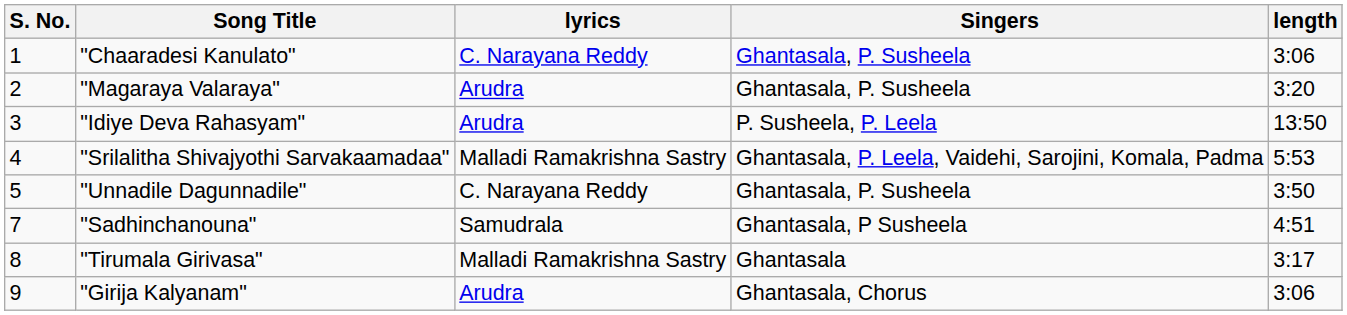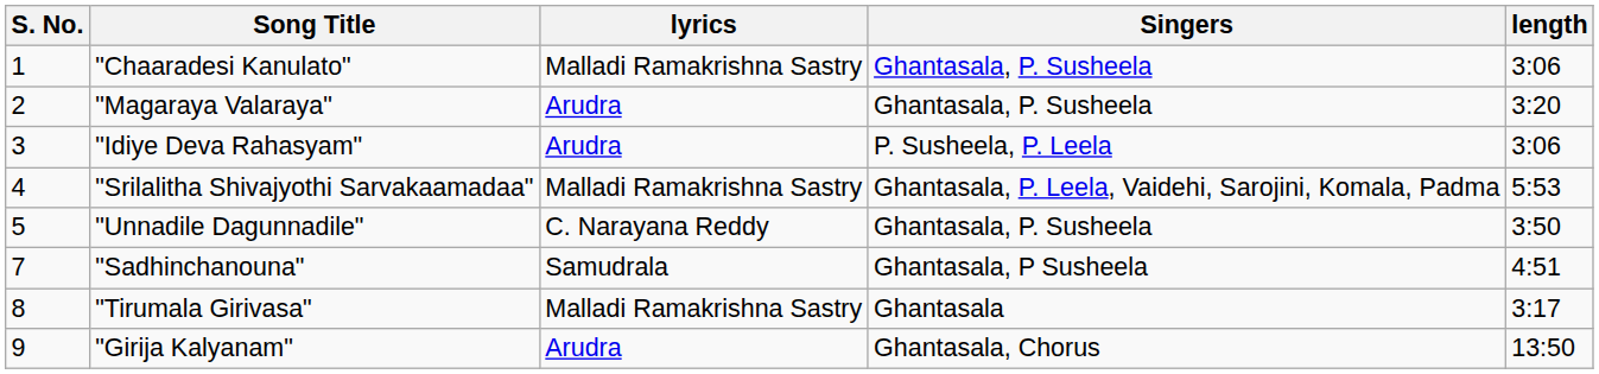 <table class="wikitable">
 <tr>
 <th>S. No.</th>
 <th>Song Title</th>
 <th>lyrics</th>
 <th>Singers</th>
 <th>length</th>
 </tr>
 <tr>
 <td>1</td>
 <td>"Chaaradesi Kanulato"</td>
-<td><a href='#'>C. Narayana Reddy</a></td>
+<td>Malladi Ramakrishna Sastry</td>
 <td><a href='#'>Ghantasala</a>, <a href='#'>P. Susheela</a></td>
 <td>3:06</td>
 </tr>
 <tr>
 <td>2</td>
 <td>"Magaraya Valaraya"</td>
 <td><a href='#'>Arudra</a></td>
 <td>Ghantasala, P. Susheela</td>
 <td>3:20</td>
 </tr>
 <tr>
 <td>3</td>
 <td>"Idiye Deva Rahasyam"</td>
 <td><a href='#'>Arudra</a></td>
 <td>P. Susheela, <a href='#'>P. Leela</a></td>
-<td>13:50</td>
+<td>3:06</td>
 </tr>
 <tr>
 <td>4</td>
 <td>"Srilalitha Shivajyothi Sarvakaamadaa"</td>
 <td>Malladi Ramakrishna Sastry</td>
 <td>Ghantasala, <a href='#'>P. Leela</a>, Vaidehi, Sarojini, Komala, Padma</td>
 <td>5:53</td>
 </tr>
 <tr>
 <td>5</td>
 <td>"Unnadile Dagunnadile"</td>
 <td>C. Narayana Reddy</td>
 <td>Ghantasala, P. Susheela</td>
 <td>3:50</td>
 </tr>
 <tr>
 <td>7</td>
 <td>"Sadhinchanouna"</td>
 <td>Samudrala</td>
 <td>Ghantasala, P Susheela</td>
 <td>4:51</td>
 </tr>
 <tr>
 <td>8</td>
 <td>"Tirumala Girivasa"</td>
 <td>Malladi Ramakrishna Sastry</td>
 <td>Ghantasala</td>
 <td>3:17</td>
 </tr>
 <tr>
 <td>9</td>
 <td>"Girija Kalyanam"</td>
 <td><a href='#'>Arudra</a></td>
 <td>Ghantasala, Chorus</td>
-<td>3:06</td>
+<td>13:50</td>
 </tr>
 </table>
